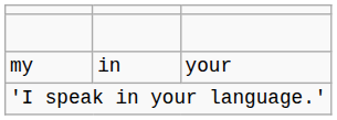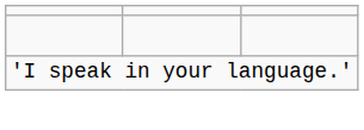 <table class=wikitable>
 <tr>
 <td></td>
 <td></td>
 <td></td>
 </tr>
 <tr>
 <td><sup></sup></td>
 <td><sup></sup><br><sup></sup></td>
 <td><sup></sup></td>
 </tr>
 <tr>
-<td>my</td>
-<td>in</td>
-<td>your</td>
-</tr>
-<tr>
 <td colspan="3">'I speak in your language.'</td>
 </tr>
 </table>
